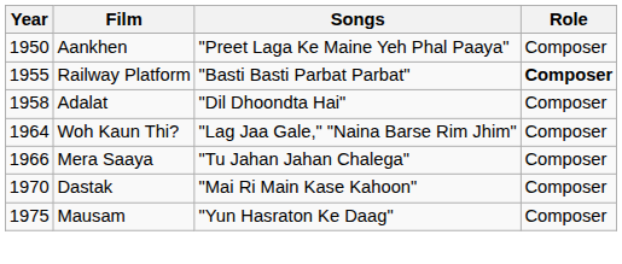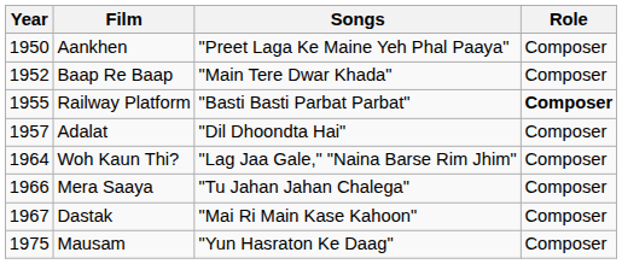 <table class="wikitable sortable">
 <tr>
 <th>Year</th>
 <th>Film</th>
 <th>Songs</th>
 <th>Role</th>
 </tr>
 <tr>
 <td>1950</td>
 <td>Aankhen</td>
 <td>"Preet Laga Ke Maine Yeh Phal Paaya"</td>
 <td>Composer</td>
 </tr>
 <tr>
+<td>1952</td>
+<td>Baap Re Baap</td>
+<td>"Main Tere Dwar Khada"</td>
+<td>Composer</td>
+</tr>
+<tr>
 <td>1955</td>
 <td>Railway Platform</td>
 <td>"Basti Basti Parbat Parbat"</td>
 <td><strong>Composer</strong></td>
 </tr>
 <tr>
-<td>1958</td>
+<td>1957</td>
 <td>Adalat</td>
 <td>"Dil Dhoondta Hai"</td>
 <td>Composer</td>
 </tr>
 <tr>
 <td>1964</td>
 <td>Woh Kaun Thi?</td>
 <td>"Lag Jaa Gale," "Naina Barse Rim Jhim"</td>
 <td>Composer</td>
 </tr>
 <tr>
 <td>1966</td>
 <td>Mera Saaya</td>
 <td>"Tu Jahan Jahan Chalega"</td>
 <td>Composer</td>
 </tr>
 <tr>
-<td>1970</td>
+<td>1967</td>
 <td>Dastak</td>
 <td>"Mai Ri Main Kase Kahoon"</td>
 <td>Composer</td>
 </tr>
 <tr>
 <td>1975</td>
 <td>Mausam</td>
 <td>"Yun Hasraton Ke Daag"</td>
 <td>Composer</td>
 </tr>
 </table>
